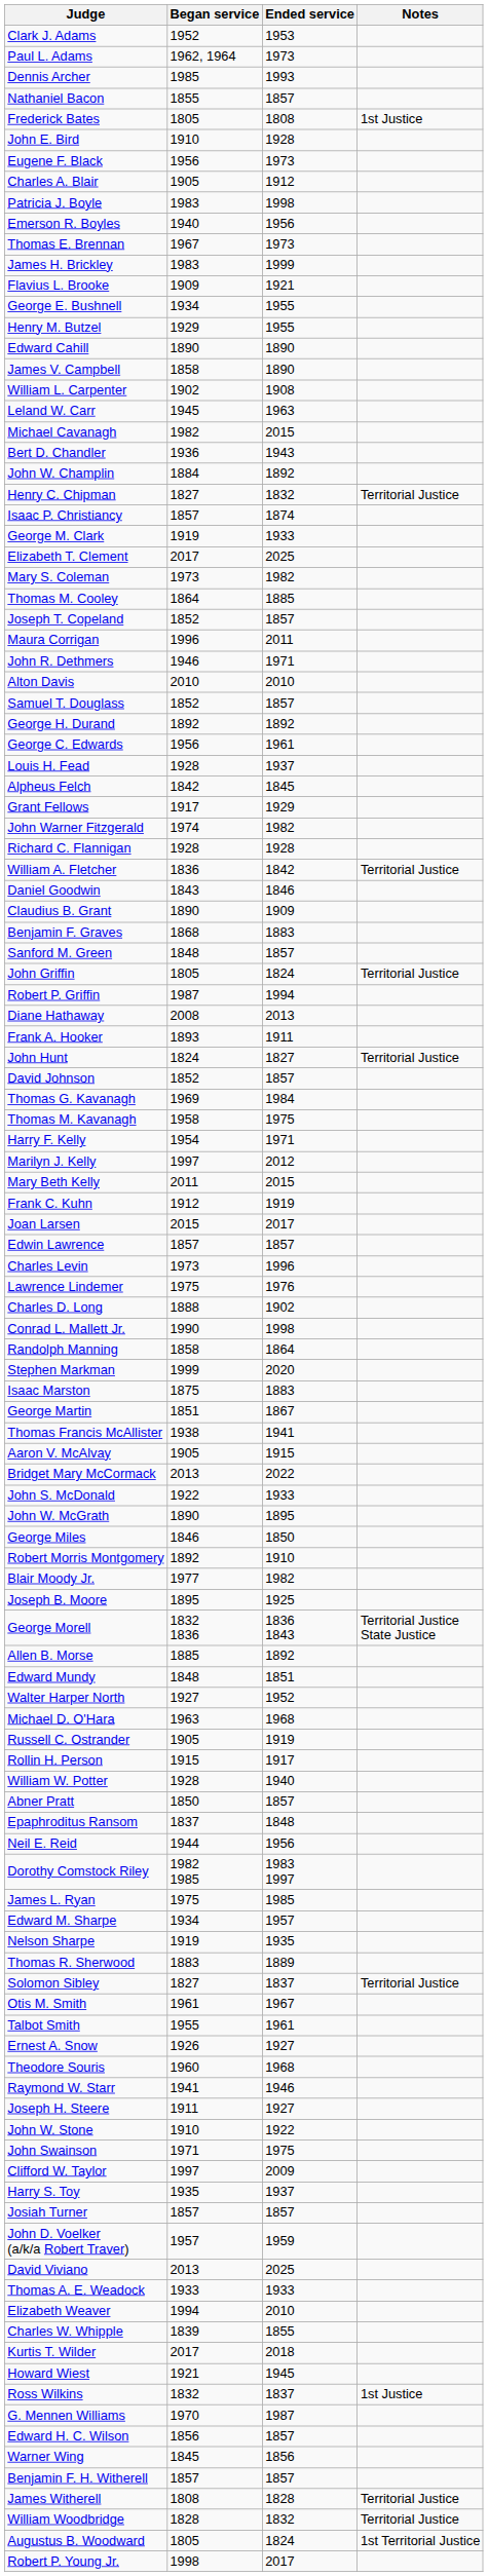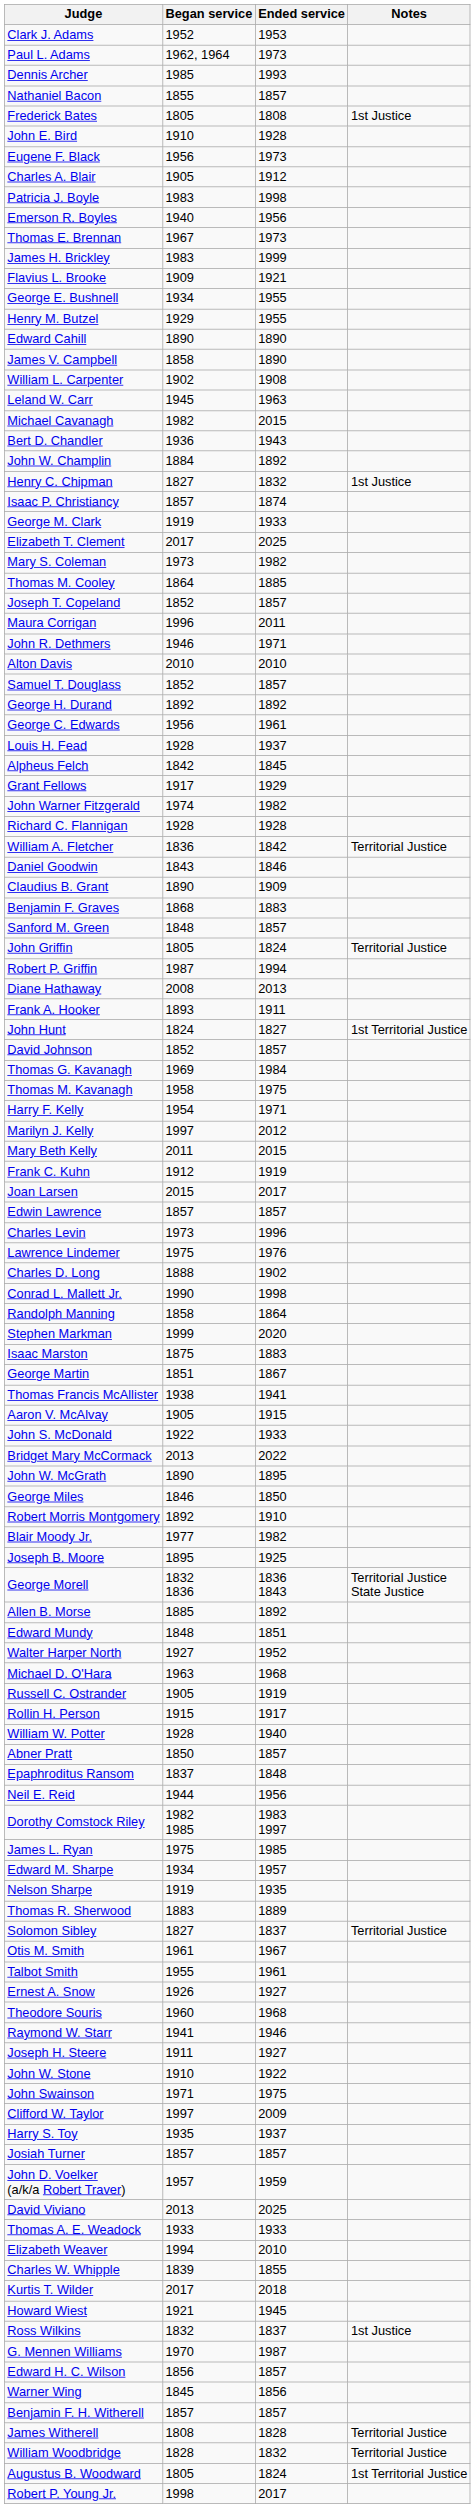 <table class="sortable wikitable">
 <tr>
 <th>Judge</th>
 <th>Began service</th>
 <th>Ended service</th>
 <th>Notes</th>
 </tr>
 <tr>
 <td><a href='#'>Clark J. Adams</a></td>
 <td>1952</td>
 <td>1953</td>
 <td></td>
 </tr>
 <tr>
 <td><a href='#'>Paul L. Adams</a></td>
 <td>1962, 1964</td>
 <td>1973</td>
 <td></td>
 </tr>
 <tr>
 <td><a href='#'>Dennis Archer</a></td>
 <td>1985</td>
 <td>1993</td>
 <td></td>
 </tr>
 <tr>
 <td><a href='#'>Nathaniel Bacon</a></td>
 <td>1855</td>
 <td>1857</td>
 <td></td>
 </tr>
 <tr>
 <td><a href='#'>Frederick Bates</a></td>
 <td>1805</td>
 <td>1808</td>
 <td>1st Justice</td>
 </tr>
 <tr>
 <td><a href='#'>John E. Bird</a></td>
 <td>1910</td>
 <td>1928</td>
 <td></td>
 </tr>
 <tr>
 <td><a href='#'>Eugene F. Black</a></td>
 <td>1956</td>
 <td>1973</td>
 <td></td>
 </tr>
 <tr>
 <td><a href='#'>Charles A. Blair</a></td>
 <td>1905</td>
 <td>1912</td>
 <td></td>
 </tr>
 <tr>
 <td><a href='#'>Patricia J. Boyle</a></td>
 <td>1983</td>
 <td>1998</td>
 <td></td>
 </tr>
 <tr>
 <td><a href='#'>Emerson R. Boyles</a></td>
 <td>1940</td>
 <td>1956</td>
 <td></td>
 </tr>
 <tr>
 <td><a href='#'>Thomas E. Brennan</a></td>
 <td>1967</td>
 <td>1973</td>
 <td></td>
 </tr>
 <tr>
 <td><a href='#'>James H. Brickley</a></td>
 <td>1983</td>
 <td>1999</td>
 <td></td>
 </tr>
 <tr>
 <td><a href='#'>Flavius L. Brooke</a></td>
 <td>1909</td>
 <td>1921</td>
 <td></td>
 </tr>
 <tr>
 <td><a href='#'>George E. Bushnell</a></td>
 <td>1934</td>
 <td>1955</td>
 <td></td>
 </tr>
 <tr>
 <td><a href='#'>Henry M. Butzel</a></td>
 <td>1929</td>
 <td>1955</td>
 <td></td>
 </tr>
 <tr>
 <td><a href='#'>Edward Cahill</a></td>
 <td>1890</td>
 <td>1890</td>
 <td></td>
 </tr>
 <tr>
 <td><a href='#'>James V. Campbell</a></td>
 <td>1858</td>
 <td>1890</td>
 <td></td>
 </tr>
 <tr>
 <td><a href='#'>William L. Carpenter</a></td>
 <td>1902</td>
 <td>1908</td>
 <td></td>
 </tr>
 <tr>
 <td><a href='#'>Leland W. Carr</a></td>
 <td>1945</td>
 <td>1963</td>
 <td></td>
 </tr>
 <tr>
 <td><a href='#'>Michael Cavanagh</a></td>
 <td>1982</td>
 <td>2015</td>
 <td></td>
 </tr>
 <tr>
 <td><a href='#'>Bert D. Chandler</a></td>
 <td>1936</td>
 <td>1943</td>
 <td></td>
 </tr>
 <tr>
 <td><a href='#'>John W. Champlin</a></td>
 <td>1884</td>
 <td>1892</td>
 <td></td>
 </tr>
 <tr>
 <td><a href='#'>Henry C. Chipman</a></td>
 <td>1827</td>
 <td>1832</td>
-<td>Territorial Justice</td>
+<td>1st Justice</td>
 </tr>
 <tr>
 <td><a href='#'>Isaac P. Christiancy</a></td>
 <td>1857</td>
 <td>1874</td>
 <td></td>
 </tr>
 <tr>
 <td><a href='#'>George M. Clark</a></td>
 <td>1919</td>
 <td>1933</td>
 <td></td>
 </tr>
 <tr>
 <td><a href='#'>Elizabeth T. Clement</a></td>
 <td>2017</td>
 <td>2025</td>
 <td></td>
 </tr>
 <tr>
 <td><a href='#'>Mary S. Coleman</a></td>
 <td>1973</td>
 <td>1982</td>
 <td></td>
 </tr>
 <tr>
 <td><a href='#'>Thomas M. Cooley</a></td>
 <td>1864</td>
 <td>1885</td>
 <td></td>
 </tr>
 <tr>
 <td><a href='#'>Joseph T. Copeland</a></td>
 <td>1852</td>
 <td>1857</td>
 <td></td>
 </tr>
 <tr>
 <td><a href='#'>Maura Corrigan</a></td>
 <td>1996</td>
 <td>2011</td>
 <td></td>
 </tr>
 <tr>
 <td><a href='#'>John R. Dethmers</a></td>
 <td>1946</td>
 <td>1971</td>
 <td></td>
 </tr>
 <tr>
 <td><a href='#'>Alton Davis</a></td>
 <td>2010</td>
 <td>2010</td>
 <td></td>
 </tr>
 <tr>
 <td><a href='#'>Samuel T. Douglass</a></td>
 <td>1852</td>
 <td>1857</td>
 <td></td>
 </tr>
 <tr>
 <td><a href='#'>George H. Durand</a></td>
 <td>1892</td>
 <td>1892</td>
 <td></td>
 </tr>
 <tr>
 <td><a href='#'>George C. Edwards</a></td>
 <td>1956</td>
 <td>1961</td>
 <td></td>
 </tr>
 <tr>
 <td><a href='#'>Louis H. Fead</a></td>
 <td>1928</td>
 <td>1937</td>
 <td></td>
 </tr>
 <tr>
 <td><a href='#'>Alpheus Felch</a></td>
 <td>1842</td>
 <td>1845</td>
 <td></td>
 </tr>
 <tr>
 <td><a href='#'>Grant Fellows</a></td>
 <td>1917</td>
 <td>1929</td>
 <td></td>
 </tr>
 <tr>
 <td><a href='#'>John Warner Fitzgerald</a></td>
 <td>1974</td>
 <td>1982</td>
 <td></td>
 </tr>
 <tr>
 <td><a href='#'>Richard C. Flannigan</a></td>
 <td>1928</td>
 <td>1928</td>
 <td></td>
 </tr>
 <tr>
 <td><a href='#'>William A. Fletcher</a></td>
 <td>1836</td>
 <td>1842</td>
 <td>Territorial Justice</td>
 </tr>
 <tr>
 <td><a href='#'>Daniel Goodwin</a></td>
 <td>1843</td>
 <td>1846</td>
 <td></td>
 </tr>
 <tr>
 <td><a href='#'>Claudius B. Grant</a></td>
 <td>1890</td>
 <td>1909</td>
 <td></td>
 </tr>
 <tr>
 <td><a href='#'>Benjamin F. Graves</a></td>
 <td>1868</td>
 <td>1883</td>
 <td></td>
 </tr>
 <tr>
 <td><a href='#'>Sanford M. Green</a></td>
 <td>1848</td>
 <td>1857</td>
 <td></td>
 </tr>
 <tr>
 <td><a href='#'>John Griffin</a></td>
 <td>1805</td>
 <td>1824</td>
 <td>Territorial Justice</td>
 </tr>
 <tr>
 <td><a href='#'>Robert P. Griffin</a></td>
 <td>1987</td>
 <td>1994</td>
 <td></td>
 </tr>
 <tr>
 <td><a href='#'>Diane Hathaway</a></td>
 <td>2008</td>
 <td>2013</td>
 <td></td>
 </tr>
 <tr>
 <td><a href='#'>Frank A. Hooker</a></td>
 <td>1893</td>
 <td>1911</td>
 <td></td>
 </tr>
 <tr>
 <td><a href='#'>John Hunt</a></td>
 <td>1824</td>
 <td>1827</td>
-<td>Territorial Justice</td>
+<td>1st Territorial Justice</td>
 </tr>
 <tr>
 <td><a href='#'>David Johnson</a></td>
 <td>1852</td>
 <td>1857</td>
 <td></td>
 </tr>
 <tr>
 <td><a href='#'>Thomas G. Kavanagh</a></td>
 <td>1969</td>
 <td>1984</td>
 <td></td>
 </tr>
 <tr>
 <td><a href='#'>Thomas M. Kavanagh</a></td>
 <td>1958</td>
 <td>1975</td>
 <td></td>
 </tr>
 <tr>
 <td><a href='#'>Harry F. Kelly</a></td>
 <td>1954</td>
 <td>1971</td>
 <td></td>
 </tr>
 <tr>
 <td><a href='#'>Marilyn J. Kelly</a></td>
 <td>1997</td>
 <td>2012</td>
 <td></td>
 </tr>
 <tr>
 <td><a href='#'>Mary Beth Kelly</a></td>
 <td>2011</td>
 <td>2015</td>
 <td></td>
 </tr>
 <tr>
 <td><a href='#'>Frank C. Kuhn</a></td>
 <td>1912</td>
 <td>1919</td>
 <td></td>
 </tr>
 <tr>
 <td><a href='#'>Joan Larsen</a></td>
 <td>2015</td>
 <td>2017</td>
 <td></td>
 </tr>
 <tr>
 <td><a href='#'>Edwin Lawrence</a></td>
 <td>1857</td>
 <td>1857</td>
 <td></td>
 </tr>
 <tr>
 <td><a href='#'>Charles Levin</a></td>
 <td>1973</td>
 <td>1996</td>
 <td></td>
 </tr>
 <tr>
 <td><a href='#'>Lawrence Lindemer</a></td>
 <td>1975</td>
 <td>1976</td>
 <td></td>
 </tr>
 <tr>
 <td><a href='#'>Charles D. Long</a></td>
 <td>1888</td>
 <td>1902</td>
 <td></td>
 </tr>
 <tr>
 <td><a href='#'>Conrad L. Mallett Jr.</a></td>
 <td>1990</td>
 <td>1998</td>
 <td></td>
 </tr>
 <tr>
 <td><a href='#'>Randolph Manning</a></td>
 <td>1858</td>
 <td>1864</td>
 <td></td>
 </tr>
 <tr>
 <td><a href='#'>Stephen Markman</a></td>
 <td>1999</td>
 <td>2020</td>
 <td></td>
 </tr>
 <tr>
 <td><a href='#'>Isaac Marston</a></td>
 <td>1875</td>
 <td>1883</td>
 <td></td>
 </tr>
 <tr>
 <td><a href='#'>George Martin</a></td>
 <td>1851</td>
 <td>1867</td>
 <td></td>
 </tr>
 <tr>
 <td><a href='#'>Thomas Francis McAllister</a></td>
 <td>1938</td>
 <td>1941</td>
 <td></td>
 </tr>
 <tr>
 <td><a href='#'>Aaron V. McAlvay</a></td>
 <td>1905</td>
 <td>1915</td>
 <td></td>
 </tr>
 <tr>
+<td><a href='#'>John S. McDonald</a></td>
+<td>1922</td>
+<td>1933</td>
+<td></td>
+</tr>
+<tr>
 <td><a href='#'>Bridget Mary McCormack</a></td>
 <td>2013</td>
 <td>2022</td>
-<td></td>
-</tr>
-<tr>
-<td><a href='#'>John S. McDonald</a></td>
-<td>1922</td>
-<td>1933</td>
 <td></td>
 </tr>
 <tr>
 <td><a href='#'>John W. McGrath</a></td>
 <td>1890</td>
 <td>1895</td>
 <td></td>
 </tr>
 <tr>
 <td><a href='#'>George Miles</a></td>
 <td>1846</td>
 <td>1850</td>
 <td></td>
 </tr>
 <tr>
 <td><a href='#'>Robert Morris Montgomery</a></td>
 <td>1892</td>
 <td>1910</td>
 <td></td>
 </tr>
 <tr>
 <td><a href='#'>Blair Moody Jr.</a></td>
 <td>1977</td>
 <td>1982</td>
 <td></td>
 </tr>
 <tr>
 <td><a href='#'>Joseph B. Moore</a></td>
 <td>1895</td>
 <td>1925</td>
 <td></td>
 </tr>
 <tr>
 <td><a href='#'>George Morell</a></td>
 <td>1832<br>1836</td>
 <td>1836<br>1843</td>
 <td>Territorial Justice<br>State Justice</td>
 </tr>
 <tr>
 <td><a href='#'>Allen B. Morse</a></td>
 <td>1885</td>
 <td>1892</td>
 <td></td>
 </tr>
 <tr>
 <td><a href='#'>Edward Mundy</a></td>
 <td>1848</td>
 <td>1851</td>
 <td></td>
 </tr>
 <tr>
 <td><a href='#'>Walter Harper North</a></td>
 <td>1927</td>
 <td>1952</td>
 <td></td>
 </tr>
 <tr>
 <td><a href='#'>Michael D. O'Hara</a></td>
 <td>1963</td>
 <td>1968</td>
 <td></td>
 </tr>
 <tr>
 <td><a href='#'>Russell C. Ostrander</a></td>
 <td>1905</td>
 <td>1919</td>
 <td></td>
 </tr>
 <tr>
 <td><a href='#'>Rollin H. Person</a></td>
 <td>1915</td>
 <td>1917</td>
 <td></td>
 </tr>
 <tr>
 <td><a href='#'>William W. Potter</a></td>
 <td>1928</td>
 <td>1940</td>
 <td></td>
 </tr>
 <tr>
 <td><a href='#'>Abner Pratt</a></td>
 <td>1850</td>
 <td>1857</td>
 <td></td>
 </tr>
 <tr>
 <td><a href='#'>Epaphroditus Ransom</a></td>
 <td>1837</td>
 <td>1848</td>
 <td></td>
 </tr>
 <tr>
 <td><a href='#'>Neil E. Reid</a></td>
 <td>1944</td>
 <td>1956</td>
 <td></td>
 </tr>
 <tr>
 <td><a href='#'>Dorothy Comstock Riley</a></td>
 <td>1982<br>1985</td>
 <td>1983<br>1997</td>
 <td></td>
 </tr>
 <tr>
 <td><a href='#'>James L. Ryan</a></td>
 <td>1975</td>
 <td>1985</td>
 <td></td>
 </tr>
 <tr>
 <td><a href='#'>Edward M. Sharpe</a></td>
 <td>1934</td>
 <td>1957</td>
 <td></td>
 </tr>
 <tr>
 <td><a href='#'>Nelson Sharpe</a></td>
 <td>1919</td>
 <td>1935</td>
 <td></td>
 </tr>
 <tr>
 <td><a href='#'>Thomas R. Sherwood</a></td>
 <td>1883</td>
 <td>1889</td>
 <td></td>
 </tr>
 <tr>
 <td><a href='#'>Solomon Sibley</a></td>
 <td>1827</td>
 <td>1837</td>
 <td>Territorial Justice</td>
 </tr>
 <tr>
 <td><a href='#'>Otis M. Smith</a></td>
 <td>1961</td>
 <td>1967</td>
 <td></td>
 </tr>
 <tr>
 <td><a href='#'>Talbot Smith</a></td>
 <td>1955</td>
 <td>1961</td>
 <td></td>
 </tr>
 <tr>
 <td><a href='#'>Ernest A. Snow</a></td>
 <td>1926</td>
 <td>1927</td>
 <td></td>
 </tr>
 <tr>
 <td><a href='#'>Theodore Souris</a></td>
 <td>1960</td>
 <td>1968</td>
 <td></td>
 </tr>
 <tr>
 <td><a href='#'>Raymond W. Starr</a></td>
 <td>1941</td>
 <td>1946</td>
 <td></td>
 </tr>
 <tr>
 <td><a href='#'>Joseph H. Steere</a></td>
 <td>1911</td>
 <td>1927</td>
 <td></td>
 </tr>
 <tr>
 <td><a href='#'>John W. Stone</a></td>
 <td>1910</td>
 <td>1922</td>
 <td></td>
 </tr>
 <tr>
 <td><a href='#'>John Swainson</a></td>
 <td>1971</td>
 <td>1975</td>
 <td></td>
 </tr>
 <tr>
 <td><a href='#'>Clifford W. Taylor</a></td>
 <td>1997</td>
 <td>2009</td>
 <td></td>
 </tr>
 <tr>
 <td><a href='#'>Harry S. Toy</a></td>
 <td>1935</td>
 <td>1937</td>
 <td></td>
 </tr>
 <tr>
 <td><a href='#'>Josiah Turner</a></td>
 <td>1857</td>
 <td>1857</td>
 <td></td>
 </tr>
 <tr>
 <td><a href='#'>John D. Voelker</a><br>(a/k/a <a href='#'>Robert Traver</a>)</td>
 <td>1957</td>
 <td>1959</td>
 <td></td>
 </tr>
 <tr>
 <td><a href='#'>David Viviano</a></td>
 <td>2013</td>
 <td>2025</td>
 <td></td>
 </tr>
 <tr>
 <td><a href='#'>Thomas A. E. Weadock</a></td>
 <td>1933</td>
 <td>1933</td>
 <td></td>
 </tr>
 <tr>
 <td><a href='#'>Elizabeth Weaver</a></td>
 <td>1994</td>
 <td>2010</td>
 <td></td>
 </tr>
 <tr>
 <td><a href='#'>Charles W. Whipple</a></td>
 <td>1839</td>
 <td>1855</td>
 <td></td>
 </tr>
 <tr>
 <td><a href='#'>Kurtis T. Wilder</a></td>
 <td>2017</td>
 <td>2018</td>
 <td></td>
 </tr>
 <tr>
 <td><a href='#'>Howard Wiest</a></td>
 <td>1921</td>
 <td>1945</td>
 <td></td>
 </tr>
 <tr>
 <td><a href='#'>Ross Wilkins</a></td>
 <td>1832</td>
 <td>1837</td>
 <td>1st Justice</td>
 </tr>
 <tr>
 <td><a href='#'>G. Mennen Williams</a></td>
 <td>1970</td>
 <td>1987</td>
 <td></td>
 </tr>
 <tr>
 <td><a href='#'>Edward H. C. Wilson</a></td>
 <td>1856</td>
 <td>1857</td>
 <td></td>
 </tr>
 <tr>
 <td><a href='#'>Warner Wing</a></td>
 <td>1845</td>
 <td>1856</td>
 <td></td>
 </tr>
 <tr>
 <td><a href='#'>Benjamin F. H. Witherell</a></td>
 <td>1857</td>
 <td>1857</td>
 <td></td>
 </tr>
 <tr>
 <td><a href='#'>James Witherell</a></td>
 <td>1808</td>
 <td>1828</td>
 <td>Territorial Justice</td>
 </tr>
 <tr>
 <td><a href='#'>William Woodbridge</a></td>
 <td>1828</td>
 <td>1832</td>
 <td>Territorial Justice</td>
 </tr>
 <tr>
 <td><a href='#'>Augustus B. Woodward</a></td>
 <td>1805</td>
 <td>1824</td>
 <td>1st Territorial Justice</td>
 </tr>
 <tr>
 <td><a href='#'>Robert P. Young Jr.</a></td>
 <td>1998</td>
 <td>2017</td>
 <td></td>
 </tr>
 </table>
